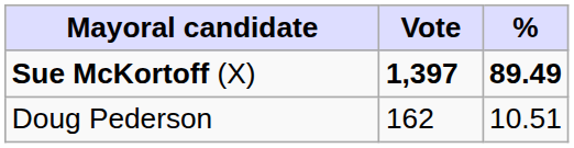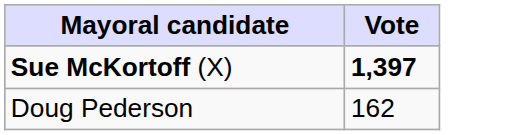 <table class="wikitable">
 <tr>
 <th style="background:#ddf;" width="200px">Mayoral candidate</th>
 <th style="background:#ddf;" width="50px">Vote</th>
-<th style="background:#ddf;" width="30px">%</th>
 </tr>
 <tr>
 <td><strong>Sue McKortoff</strong> (X)</td>
 <td><strong>1,397</strong></td>
-<td><strong>89.49</strong></td>
 </tr>
 <tr>
 <td>Doug Pederson</td>
 <td>162</td>
-<td>10.51</td>
 </tr>
 </table>
